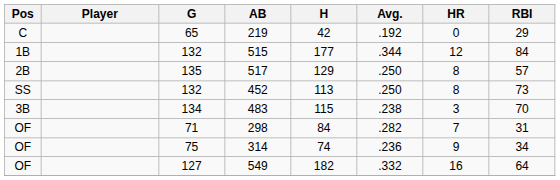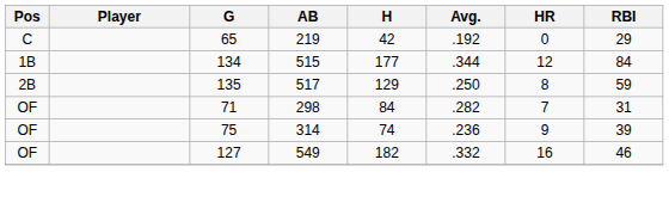 <table class="wikitable sortable">
 <tr>
 <th bgcolor="#DDDDFF" width="5%">Pos</th>
 <th bgcolor="#DDDDFF" width="16%">Player</th>
 <th bgcolor="#DDDDFF" width="9%">G</th>
 <th bgcolor="#DDDDFF" width="9%">AB</th>
 <th bgcolor="#DDDDFF" width="9%">H</th>
 <th bgcolor="#DDDDFF" width="9%">Avg.</th>
 <th bgcolor="#DDDDFF" width="9%">HR</th>
 <th bgcolor="#DDDDFF" width="9%">RBI</th>
 </tr>
 <tr align="center">
 <td>C</td>
 <td></td>
 <td>65</td>
 <td>219</td>
 <td>42</td>
 <td>.192</td>
 <td>0</td>
 <td>29</td>
 </tr>
 <tr align="center">
 <td>1B</td>
 <td></td>
-<td>132</td>
+<td>134</td>
 <td>515</td>
 <td>177</td>
 <td>.344</td>
 <td>12</td>
 <td>84</td>
 </tr>
 <tr align="center">
 <td>2B</td>
 <td></td>
 <td>135</td>
 <td>517</td>
 <td>129</td>
 <td>.250</td>
 <td>8</td>
-<td>57</td>
-</tr>
-<tr align="center">
-<td>SS</td>
-<td></td>
-<td>132</td>
-<td>452</td>
-<td>113</td>
-<td>.250</td>
-<td>8</td>
-<td>73</td>
-</tr>
-<tr align="center">
-<td>3B</td>
-<td></td>
-<td>134</td>
-<td>483</td>
-<td>115</td>
-<td>.238</td>
-<td>3</td>
-<td>70</td>
+<td>59</td>
 </tr>
 <tr align="center">
 <td>OF</td>
 <td></td>
 <td>71</td>
 <td>298</td>
 <td>84</td>
 <td>.282</td>
 <td>7</td>
 <td>31</td>
 </tr>
 <tr align="center">
 <td>OF</td>
 <td></td>
 <td>75</td>
 <td>314</td>
 <td>74</td>
 <td>.236</td>
 <td>9</td>
-<td>34</td>
+<td>39</td>
 </tr>
 <tr align="center">
 <td>OF</td>
 <td></td>
 <td>127</td>
 <td>549</td>
 <td>182</td>
 <td>.332</td>
 <td>16</td>
-<td>64</td>
+<td>46</td>
 </tr>
 <tr align="center">
 </tr>
 </table>
